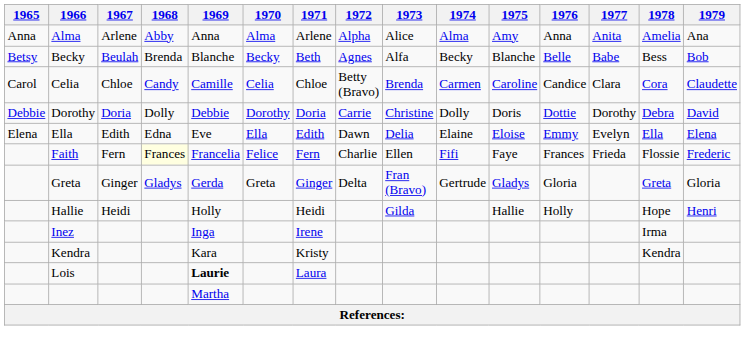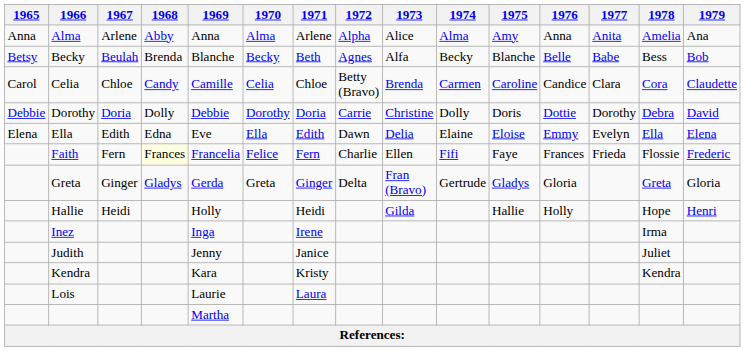 <table class="wikitable" width="100%">
 <tr>
 <th><a href='#'>1965</a></th>
 <th><a href='#'>1966</a></th>
 <th><a href='#'>1967</a></th>
 <th><a href='#'>1968</a></th>
 <th><a href='#'>1969</a></th>
 <th><a href='#'>1970</a></th>
 <th><a href='#'>1971</a></th>
 <th><a href='#'>1972</a></th>
 <th><a href='#'>1973</a></th>
 <th><a href='#'>1974</a></th>
 <th><a href='#'>1975</a></th>
 <th><a href='#'>1976</a></th>
 <th><a href='#'>1977</a></th>
 <th><a href='#'>1978</a></th>
 <th><a href='#'>1979</a></th>
 </tr>
 <tr>
 <td>Anna</td>
 <td><a href='#'>Alma</a></td>
 <td>Arlene</td>
 <td><a href='#'>Abby</a></td>
 <td>Anna</td>
 <td><a href='#'>Alma</a></td>
 <td>Arlene</td>
 <td><a href='#'>Alpha</a></td>
 <td>Alice</td>
 <td><a href='#'>Alma</a></td>
 <td><a href='#'>Amy</a></td>
 <td>Anna</td>
 <td><a href='#'>Anita</a></td>
 <td><a href='#'>Amelia</a></td>
 <td>Ana</td>
 </tr>
 <tr>
 <td><a href='#'>Betsy</a></td>
 <td>Becky</td>
 <td><a href='#'>Beulah</a></td>
 <td>Brenda</td>
 <td>Blanche</td>
 <td><a href='#'>Becky</a></td>
 <td><a href='#'>Beth</a></td>
 <td><a href='#'>Agnes</a></td>
 <td>Alfa</td>
 <td>Becky</td>
 <td>Blanche</td>
 <td><a href='#'>Belle</a></td>
 <td><a href='#'>Babe</a></td>
 <td>Bess</td>
 <td><a href='#'>Bob</a></td>
 </tr>
 <tr>
 <td>Carol</td>
 <td>Celia</td>
 <td>Chloe</td>
 <td><a href='#'>Candy</a></td>
 <td><a href='#'>Camille</a></td>
 <td><a href='#'>Celia</a></td>
 <td>Chloe</td>
 <td>Betty<br>(Bravo)</td>
 <td><a href='#'>Brenda</a></td>
 <td><a href='#'>Carmen</a></td>
 <td><a href='#'>Caroline</a></td>
 <td>Candice</td>
 <td>Clara</td>
 <td><a href='#'>Cora</a></td>
 <td><a href='#'>Claudette</a></td>
 </tr>
 <tr>
 <td><a href='#'>Debbie</a></td>
 <td>Dorothy</td>
 <td><a href='#'>Doria</a></td>
 <td>Dolly</td>
 <td><a href='#'>Debbie</a></td>
 <td><a href='#'>Dorothy</a></td>
 <td><a href='#'>Doria</a></td>
 <td><a href='#'>Carrie</a></td>
 <td><a href='#'>Christine</a></td>
 <td>Dolly</td>
 <td>Doris</td>
 <td><a href='#'>Dottie</a></td>
 <td>Dorothy</td>
 <td><a href='#'>Debra</a></td>
 <td><a href='#'>David</a></td>
 </tr>
 <tr>
 <td>Elena</td>
 <td>Ella</td>
 <td>Edith</td>
 <td>Edna</td>
 <td>Eve</td>
 <td><a href='#'>Ella</a></td>
 <td><a href='#'>Edith</a></td>
 <td>Dawn</td>
 <td><a href='#'>Delia</a></td>
 <td>Elaine</td>
 <td><a href='#'>Eloise</a></td>
 <td><a href='#'>Emmy</a></td>
 <td>Evelyn</td>
 <td><a href='#'>Ella</a></td>
 <td><a href='#'>Elena</a></td>
 </tr>
 <tr>
 <td></td>
 <td><a href='#'>Faith</a></td>
 <td>Fern</td>
 <td style="background: lightyellow;">Frances</td>
 <td><a href='#'>Francelia</a></td>
 <td><a href='#'>Felice</a></td>
 <td><a href='#'>Fern</a></td>
 <td>Charlie</td>
 <td>Ellen</td>
 <td><a href='#'>Fifi</a></td>
 <td>Faye</td>
 <td>Frances</td>
 <td>Frieda</td>
 <td>Flossie</td>
 <td><a href='#'>Frederic</a></td>
 </tr>
 <tr>
 <td></td>
 <td>Greta</td>
 <td>Ginger</td>
 <td><a href='#'>Gladys</a></td>
 <td><a href='#'>Gerda</a></td>
 <td>Greta</td>
 <td><a href='#'>Ginger</a></td>
 <td>Delta</td>
 <td><a href='#'>Fran<br>(Bravo)</a></td>
 <td>Gertrude</td>
 <td><a href='#'>Gladys</a></td>
 <td>Gloria</td>
 <td></td>
 <td><a href='#'>Greta</a></td>
 <td>Gloria</td>
 </tr>
 <tr>
 <td></td>
 <td>Hallie</td>
 <td>Heidi</td>
 <td></td>
 <td>Holly</td>
 <td></td>
 <td>Heidi</td>
 <td></td>
 <td><a href='#'>Gilda</a></td>
 <td></td>
 <td>Hallie</td>
 <td>Holly</td>
 <td></td>
 <td>Hope</td>
 <td><a href='#'>Henri</a></td>
 </tr>
 <tr>
 <td></td>
 <td><a href='#'>Inez</a></td>
 <td></td>
 <td></td>
 <td><a href='#'>Inga</a></td>
 <td></td>
 <td><a href='#'>Irene</a></td>
 <td></td>
 <td></td>
 <td></td>
 <td></td>
 <td></td>
 <td></td>
 <td>Irma</td>
 <td></td>
 </tr>
 <tr>
 <td></td>
+<td>Judith</td>
+<td></td>
+<td></td>
+<td>Jenny</td>
+<td></td>
+<td>Janice</td>
+<td></td>
+<td></td>
+<td></td>
+<td></td>
+<td></td>
+<td></td>
+<td>Juliet</td>
+<td></td>
+</tr>
+<tr>
+<td></td>
 <td>Kendra</td>
 <td></td>
 <td></td>
 <td>Kara</td>
 <td></td>
 <td>Kristy</td>
 <td></td>
 <td></td>
 <td></td>
 <td></td>
 <td></td>
 <td></td>
 <td>Kendra</td>
 <td></td>
 </tr>
 <tr>
 <td></td>
 <td>Lois</td>
 <td></td>
 <td></td>
-<td><strong>Laurie</strong></td>
+<td>Laurie</td>
 <td></td>
 <td><a href='#'>Laura</a></td>
 <td></td>
 <td></td>
 <td></td>
 <td></td>
 <td></td>
 <td></td>
 <td></td>
 <td></td>
 </tr>
 <tr>
 <td></td>
 <td></td>
 <td></td>
 <td></td>
 <td><a href='#'>Martha</a></td>
 <td></td>
 <td></td>
 <td></td>
 <td></td>
 <td></td>
 <td></td>
 <td></td>
 <td></td>
 <td></td>
 <td></td>
 </tr>
 <tr>
 <th colspan=15>References:</th>
 </tr>
 </table>
